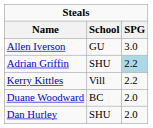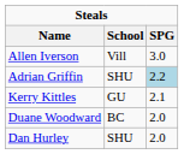 <table class="wikitable">
 <tr>
 <td colspan=3 style="text-align:center;"><strong>Steals</strong></td>
 </tr>
 <tr>
 <th>Name</th>
 <th>School</th>
 <th>SPG</th>
 </tr>
 <tr>
 <td><a href='#'>Allen Iverson</a></td>
-<td>GU</td>
+<td>Vill</td>
 <td>3.0</td>
 </tr>
 <tr>
 <td><a href='#'>Adrian Griffin</a></td>
 <td>SHU</td>
 <td style="background: lightblue;">2.2</td>
 </tr>
 <tr>
 <td><a href='#'>Kerry Kittles</a></td>
-<td>Vill</td>
-<td>2.2</td>
+<td>GU</td>
+<td>2.1</td>
 </tr>
 <tr>
 <td><a href='#'>Duane Woodward</a></td>
 <td>BC</td>
 <td>2.0</td>
 </tr>
 <tr>
 <td><a href='#'>Dan Hurley</a></td>
 <td>SHU</td>
 <td>2.0</td>
 </tr>
 </table>
